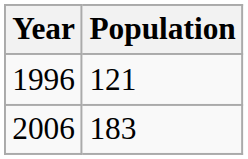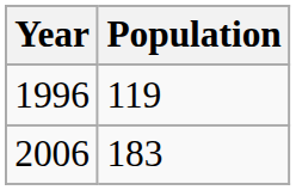 <table class="wikitable">
 <tr>
 <th>Year</th>
 <th>Population</th>
 </tr>
 <tr>
 <td>1996</td>
-<td>121</td>
+<td>119</td>
 </tr>
 <tr>
 <td>2006</td>
 <td>183</td>
 </tr>
 </table>
